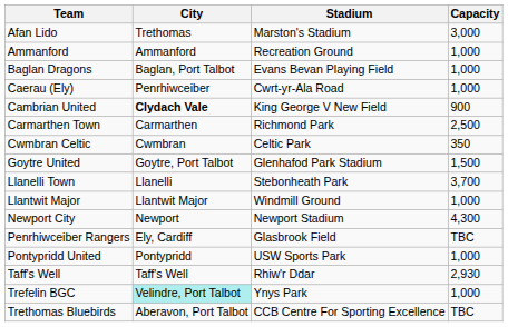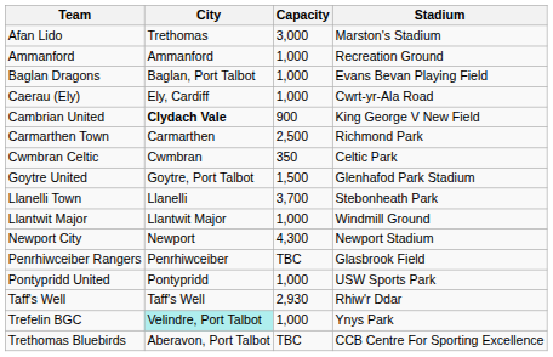 <table class="wikitable sortable">
 <tr>
 <th>Team</th>
 <th>City</th>
+<th>Capacity</th>
 <th>Stadium</th>
-<th>Capacity</th>
 </tr>
 <tr>
 <td>Afan Lido</td>
 <td>Trethomas</td>
+<td>3,000</td>
 <td>Marston's Stadium</td>
-<td>3,000</td>
 </tr>
 <tr>
 <td>Ammanford</td>
 <td>Ammanford</td>
+<td>1,000</td>
 <td>Recreation Ground</td>
-<td>1,000</td>
 </tr>
 <tr>
 <td>Baglan Dragons</td>
 <td>Baglan, Port Talbot</td>
+<td>1,000</td>
 <td>Evans Bevan Playing Field</td>
-<td>1,000</td>
 </tr>
 <tr>
 <td>Caerau (Ely)</td>
-<td>Penrhiwceiber</td>
+<td>Ely, Cardiff</td>
+<td>1,000</td>
 <td>Cwrt-yr-Ala Road</td>
-<td>1,000</td>
 </tr>
 <tr>
 <td>Cambrian United</td>
 <td><strong>Clydach Vale</strong></td>
+<td>900</td>
 <td>King George V New Field</td>
-<td>900</td>
 </tr>
 <tr>
 <td>Carmarthen Town</td>
 <td>Carmarthen</td>
+<td>2,500</td>
 <td>Richmond Park</td>
-<td>2,500</td>
 </tr>
 <tr>
 <td>Cwmbran Celtic</td>
 <td>Cwmbran</td>
+<td>350</td>
 <td>Celtic Park</td>
-<td>350</td>
 </tr>
 <tr>
 <td>Goytre United</td>
 <td>Goytre, Port Talbot</td>
+<td>1,500</td>
 <td>Glenhafod Park Stadium</td>
-<td>1,500</td>
 </tr>
 <tr>
 <td>Llanelli Town</td>
 <td>Llanelli</td>
+<td>3,700</td>
 <td>Stebonheath Park</td>
-<td>3,700</td>
 </tr>
 <tr>
 <td>Llantwit Major</td>
 <td>Llantwit Major</td>
+<td>1,000</td>
 <td>Windmill Ground</td>
-<td>1,000</td>
 </tr>
 <tr>
 <td>Newport City</td>
 <td>Newport</td>
+<td>4,300</td>
 <td>Newport Stadium</td>
-<td>4,300</td>
 </tr>
 <tr>
 <td>Penrhiwceiber Rangers</td>
-<td>Ely, Cardiff</td>
+<td>Penrhiwceiber</td>
+<td>TBC</td>
 <td>Glasbrook Field</td>
-<td>TBC</td>
 </tr>
 <tr>
 <td>Pontypridd United</td>
 <td>Pontypridd</td>
+<td>1,000</td>
 <td>USW Sports Park</td>
-<td>1,000</td>
 </tr>
 <tr>
 <td>Taff's Well</td>
 <td>Taff's Well</td>
+<td>2,930</td>
 <td>Rhiw'r Ddar</td>
-<td>2,930</td>
 </tr>
 <tr>
 <td>Trefelin BGC</td>
 <td style="background: paleturquoise;">Velindre, Port Talbot</td>
+<td>1,000</td>
 <td>Ynys Park</td>
-<td>1,000</td>
 </tr>
 <tr>
 <td>Trethomas Bluebirds</td>
 <td>Aberavon, Port Talbot</td>
+<td>TBC</td>
 <td>CCB Centre For Sporting Excellence</td>
-<td>TBC</td>
 </tr>
 </table>
